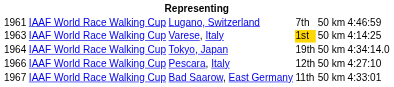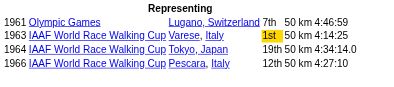 <table>
 <tr>
 <th colspan="6">Representing </th>
 </tr>
 <tr>
 <td>1961</td>
-<td><a href='#'>IAAF World Race Walking Cup</a></td>
+<td><a href='#'>Olympic Games</a></td>
 <td><a href='#'>Lugano, Switzerland</a></td>
 <td>7th</td>
 <td>50 km</td>
 <td>4:46:59</td>
 </tr>
 <tr>
 <td>1963</td>
 <td><a href='#'>IAAF World Race Walking Cup</a></td>
 <td><a href='#'>Varese</a>, <a href='#'>Italy</a></td>
 <td bgcolor="gold">1st</td>
 <td>50 km</td>
 <td>4:14:25</td>
 </tr>
 <tr>
 <td>1964</td>
 <td><a href='#'>IAAF World Race Walking Cup</a></td>
 <td><a href='#'>Tokyo, Japan</a></td>
 <td>19th</td>
 <td>50 km</td>
 <td>4:34:14.0</td>
 </tr>
 <tr>
 <td>1966</td>
 <td><a href='#'>IAAF World Race Walking Cup</a></td>
 <td><a href='#'>Pescara</a>, <a href='#'>Italy</a></td>
 <td>12th</td>
 <td>50 km</td>
 <td>4:27:10</td>
 </tr>
-<tr>
-<td>1967</td>
-<td><a href='#'>IAAF World Race Walking Cup</a></td>
-<td><a href='#'>Bad Saarow</a>, <a href='#'>East Germany</a></td>
-<td>11th</td>
-<td>50 km</td>
-<td>4:33:01</td>
-</tr>
 </table>
